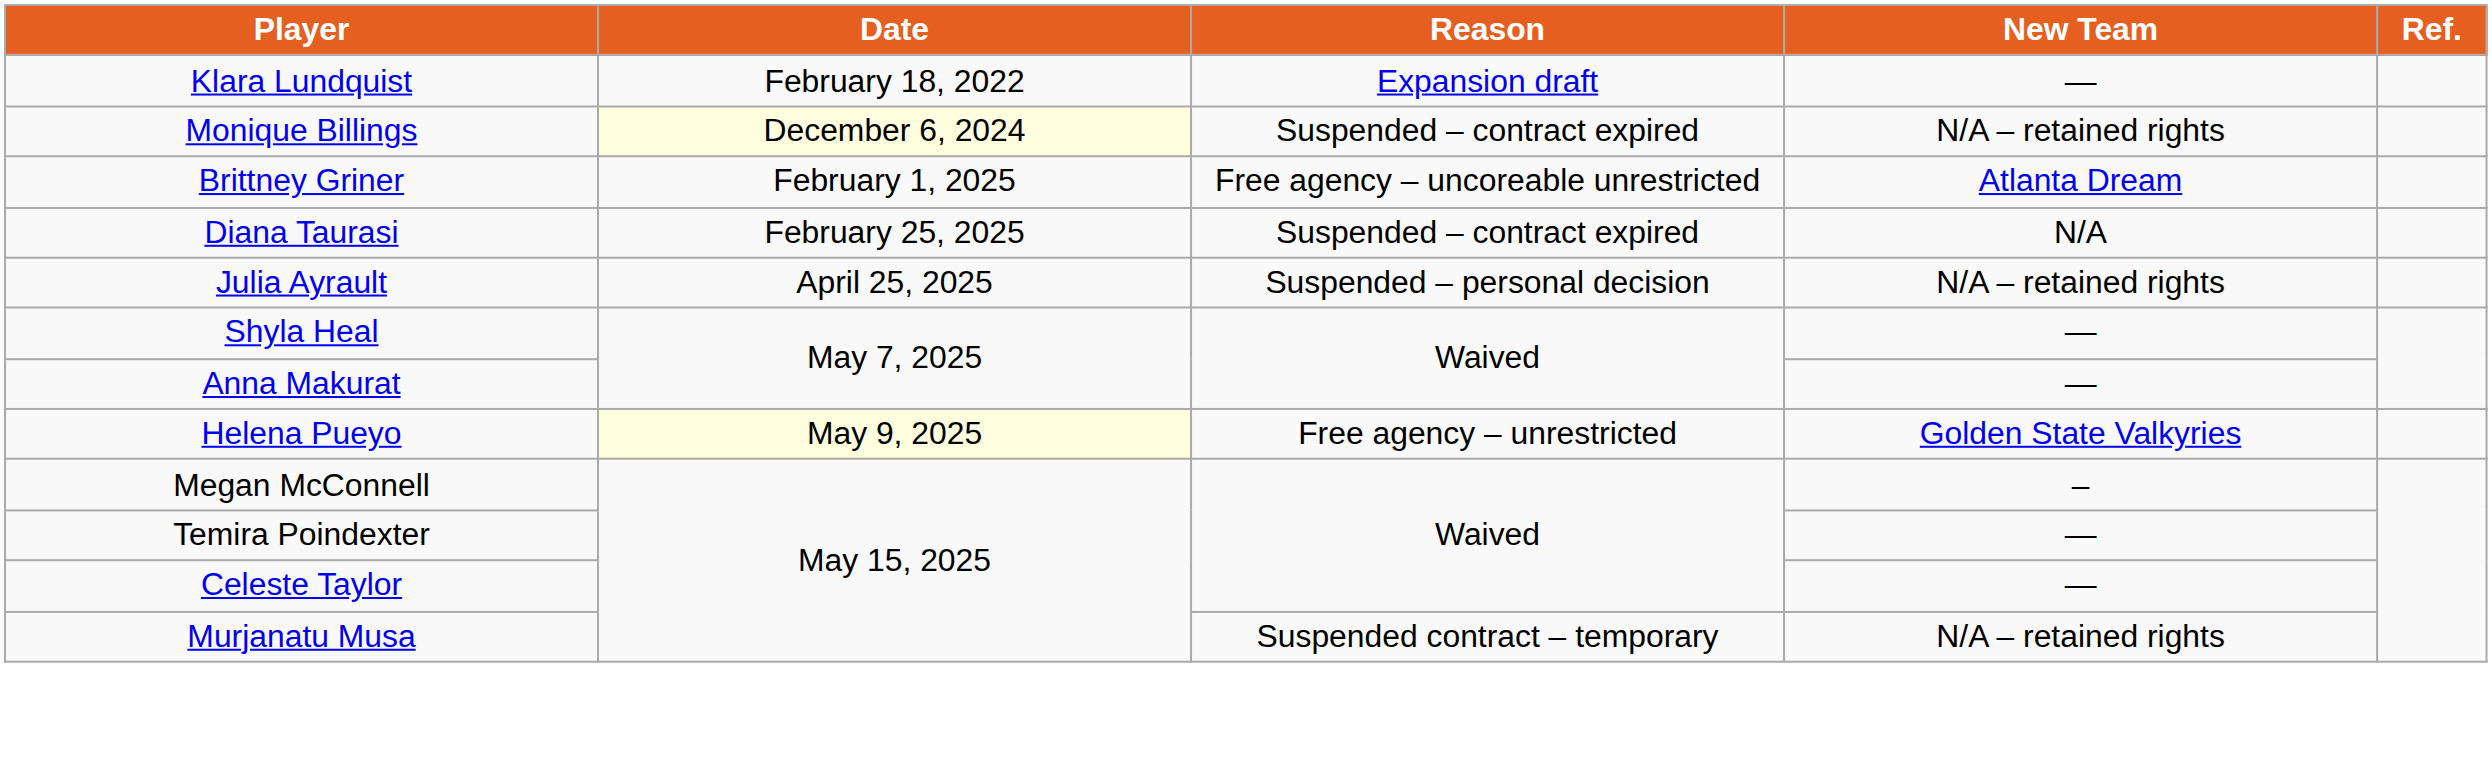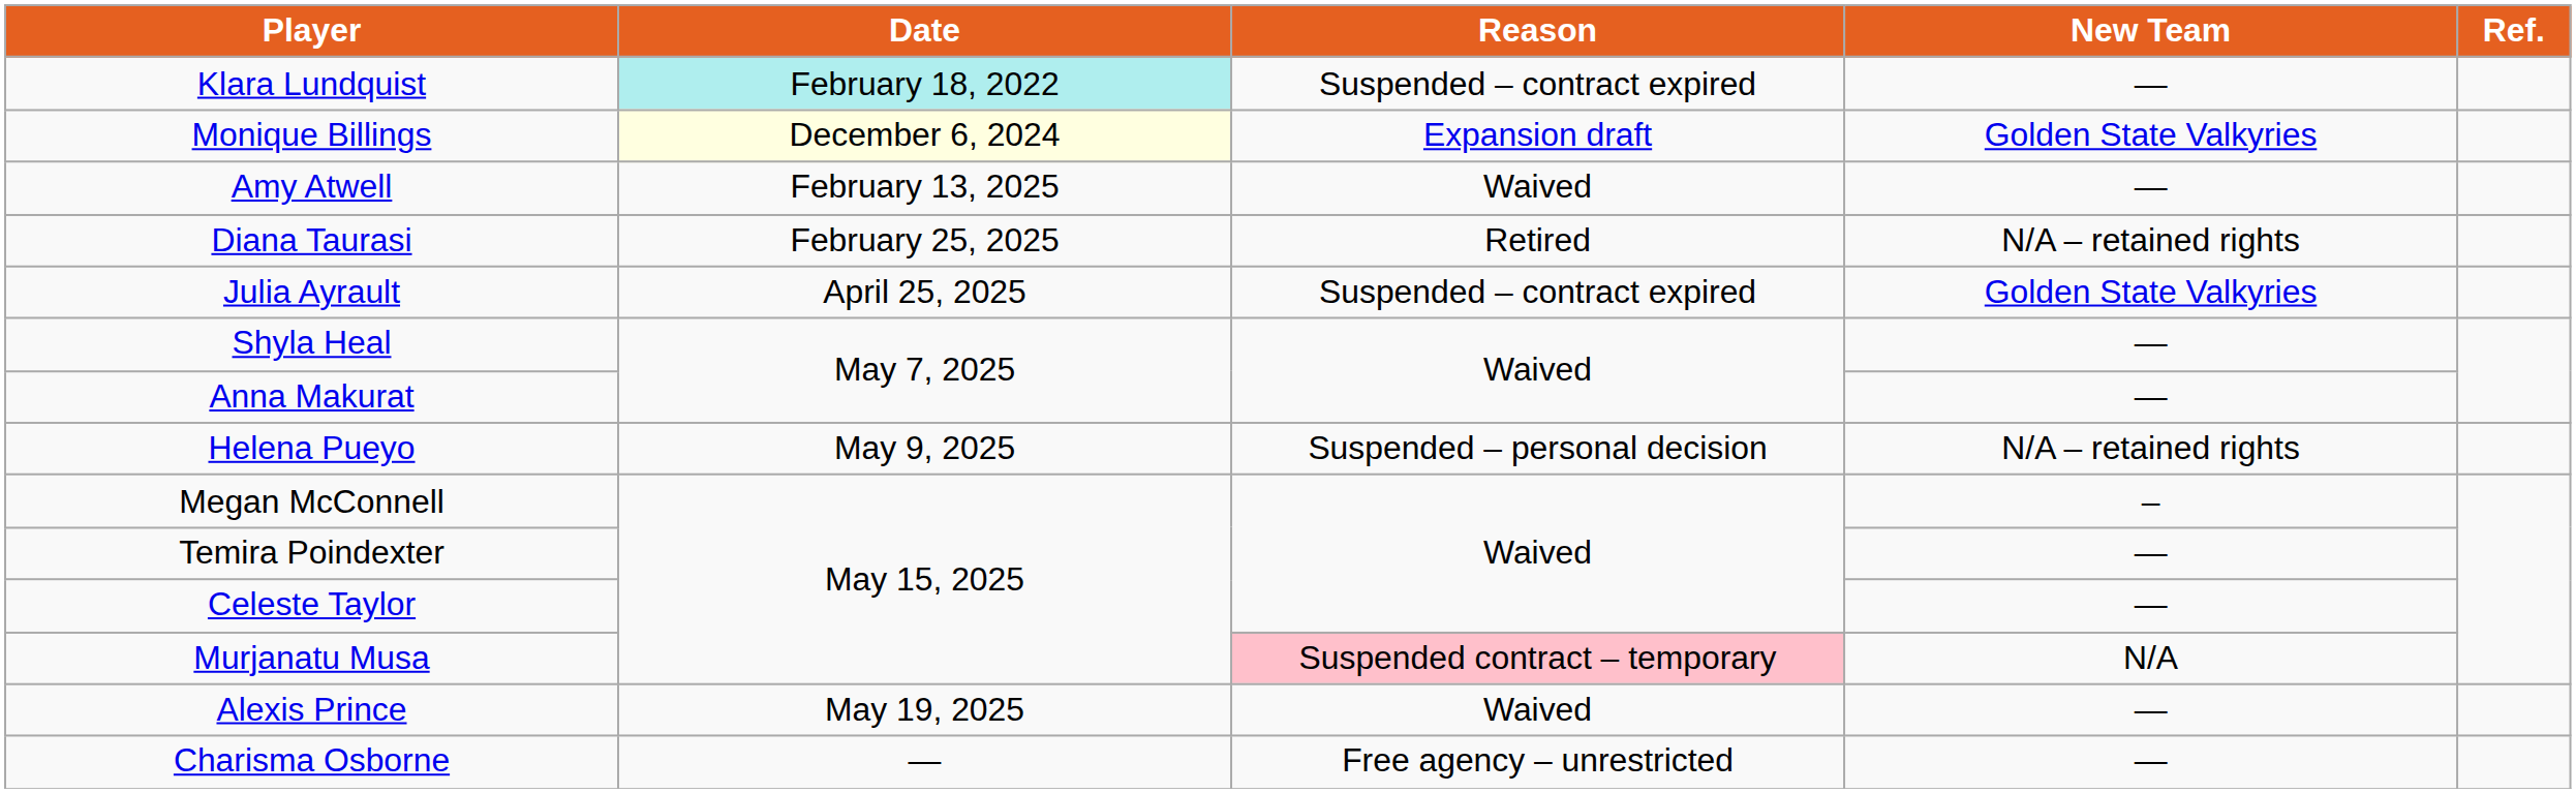 <table class="wikitable sortable sortable" style="text-align: center">
 <tr>
 <th style="background:#E56020; color:white" width="10%">Player</th>
 <th style="background:#E56020; color:white" width="10%">Date</th>
 <th style="background:#E56020; color:white" width="10%">Reason</th>
 <th style="background:#E56020; color:white" width="10%">New Team</th>
 <th style="background:#E56020; color:white" width="1%" class="unsortable">Ref.</th>
 </tr>
 <tr>
 <td><a href='#'>Klara Lundquist</a></td>
-<td>February 18, 2022</td>
-<td><a href='#'>Expansion draft</a></td>
+<td style="background: paleturquoise;">February 18, 2022</td>
+<td>Suspended – contract expired</td>
 <td>—</td>
 <td></td>
 </tr>
 <tr>
 <td><a href='#'>Monique Billings</a></td>
 <td style="background: lightyellow;">December 6, 2024</td>
-<td>Suspended – contract expired</td>
-<td>N/A – retained rights</td>
+<td><a href='#'>Expansion draft</a></td>
+<td><a href='#'>Golden State Valkyries</a></td>
 <td></td>
 </tr>
 <tr>
-<td><a href='#'>Brittney Griner</a></td>
-<td>February 1, 2025</td>
-<td>Free agency – uncoreable unrestricted</td>
-<td><a href='#'>Atlanta Dream</a></td>
+<td><a href='#'>Amy Atwell</a></td>
+<td>February 13, 2025</td>
+<td>Waived</td>
+<td>—</td>
 <td></td>
 </tr>
 <tr>
 <td><a href='#'>Diana Taurasi</a></td>
 <td>February 25, 2025</td>
-<td>Suspended – contract expired</td>
-<td>N/A</td>
+<td>Retired</td>
+<td>N/A – retained rights</td>
 <td></td>
 </tr>
 <tr>
 <td><a href='#'>Julia Ayrault</a></td>
 <td>April 25, 2025</td>
-<td>Suspended – personal decision</td>
-<td>N/A – retained rights</td>
+<td>Suspended – contract expired</td>
+<td><a href='#'>Golden State Valkyries</a></td>
 <td></td>
 </tr>
 <tr>
 <td><a href='#'>Shyla Heal</a></td>
 <td rowspan=2>May 7, 2025</td>
 <td rowspan=2>Waived</td>
 <td>—</td>
 <td rowspan=2></td>
 </tr>
 <tr>
 <td><a href='#'>Anna Makurat</a></td>
 <td>—</td>
 </tr>
 <tr>
 <td><a href='#'>Helena Pueyo</a></td>
-<td style="background: lightyellow;">May 9, 2025</td>
-<td>Free agency – unrestricted</td>
-<td><a href='#'>Golden State Valkyries</a></td>
+<td>May 9, 2025</td>
+<td>Suspended – personal decision</td>
+<td>N/A – retained rights</td>
 <td></td>
 </tr>
 <tr>
 <td>Megan McConnell</td>
 <td rowspan=4>May 15, 2025</td>
 <td rowspan=3>Waived</td>
 <td>–</td>
 <td rowspan=4></td>
 </tr>
 <tr>
 <td>Temira Poindexter</td>
 <td>—</td>
 </tr>
 <tr>
 <td><a href='#'>Celeste Taylor</a></td>
 <td>—</td>
 </tr>
 <tr>
 <td><a href='#'>Murjanatu Musa</a></td>
-<td>Suspended contract – temporary</td>
-<td>N/A – retained rights</td>
+<td style="background: pink;">Suspended contract – temporary</td>
+<td>N/A</td>
+</tr>
+<tr>
+<td><a href='#'>Alexis Prince</a></td>
+<td>May 19, 2025</td>
+<td>Waived</td>
+<td>—</td>
+<td></td>
+</tr>
+<tr>
+<td><a href='#'>Charisma Osborne</a></td>
+<td>—</td>
+<td>Free agency – unrestricted</td>
+<td>—</td>
+<td></td>
 </tr>
 </table>
